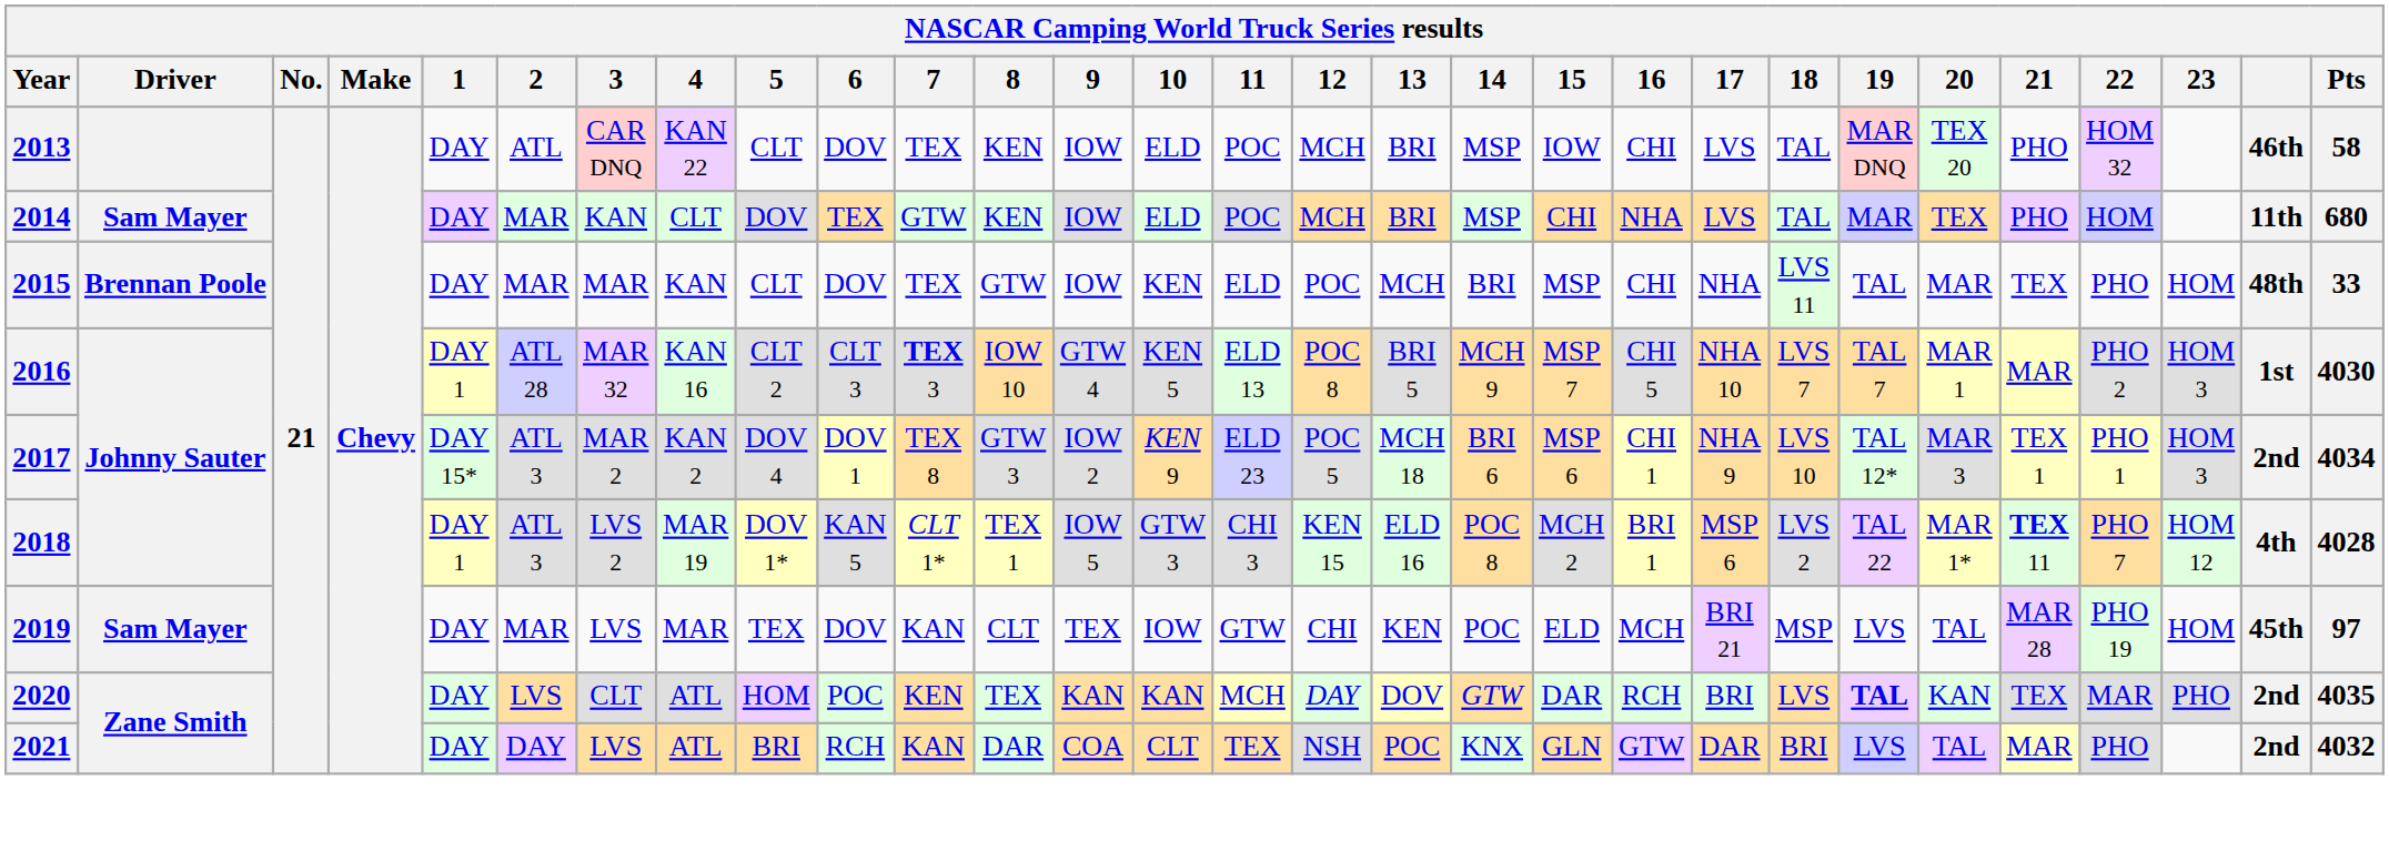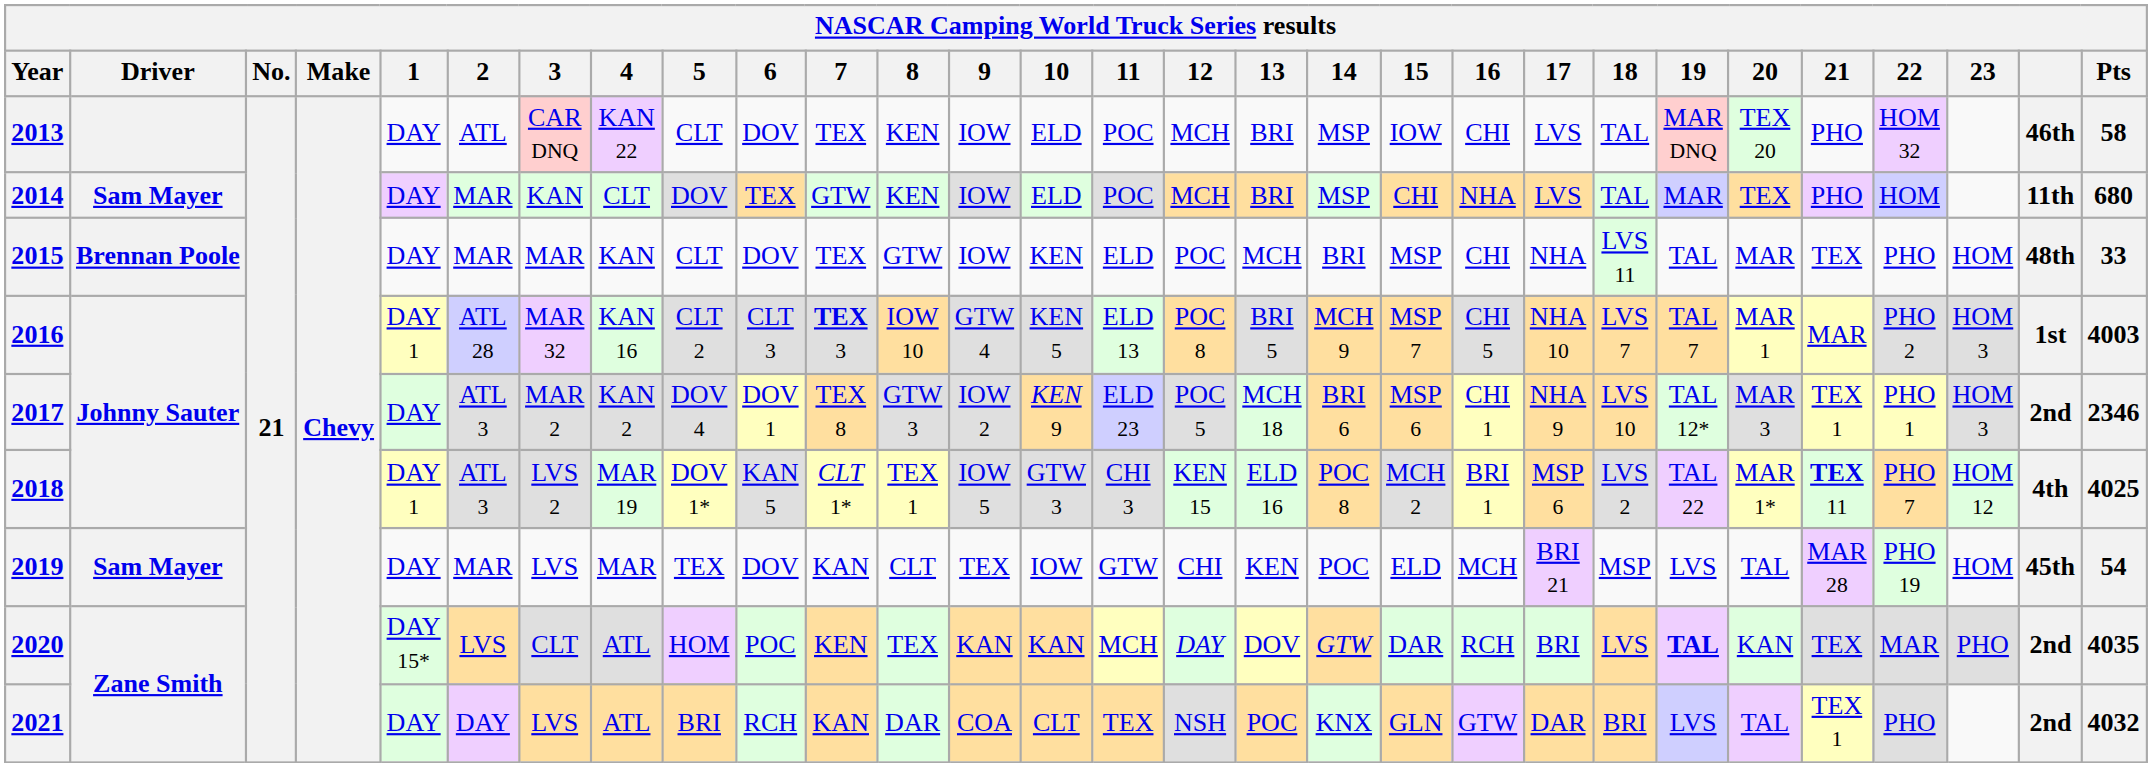 <table class="wikitable mw-collapsible mw-collapsed" style="text-align:center; font-size:75%">
 <tr>
 <th colspan="45"><a href='#'>NASCAR Camping World Truck Series</a> results</th>
 </tr>
 <tr>
 <th>Year</th>
 <th>Driver</th>
 <th>No.</th>
 <th>Make</th>
 <th>1</th>
 <th>2</th>
 <th>3</th>
 <th>4</th>
 <th>5</th>
 <th>6</th>
 <th>7</th>
 <th>8</th>
 <th>9</th>
 <th>10</th>
 <th>11</th>
 <th>12</th>
 <th>13</th>
 <th>14</th>
 <th>15</th>
 <th>16</th>
 <th>17</th>
 <th>18</th>
 <th>19</th>
 <th>20</th>
 <th>21</th>
 <th>22</th>
 <th>23</th>
 <th></th>
 <th>Pts</th>
 </tr>
 <tr>
 <th><a href='#'>2013</a></th>
 <th></th>
 <th rowspan=9>21</th>
 <th rowspan=9><a href='#'>Chevy</a></th>
 <td><a href='#'>DAY</a></td>
 <td><a href='#'>ATL</a></td>
 <td style="background:#FFCFCF;"><a href='#'>CAR</a><br><small>DNQ</small></td>
 <td style="background:#EFCFFF;"><a href='#'>KAN</a><br><small>22</small></td>
 <td><a href='#'>CLT</a></td>
 <td><a href='#'>DOV</a></td>
 <td><a href='#'>TEX</a></td>
 <td><a href='#'>KEN</a></td>
 <td><a href='#'>IOW</a></td>
 <td><a href='#'>ELD</a></td>
 <td><a href='#'>POC</a></td>
 <td><a href='#'>MCH</a></td>
 <td><a href='#'>BRI</a></td>
 <td><a href='#'>MSP</a></td>
 <td><a href='#'>IOW</a></td>
 <td><a href='#'>CHI</a></td>
 <td><a href='#'>LVS</a></td>
 <td><a href='#'>TAL</a></td>
 <td style="background:#FFCFCF;"><a href='#'>MAR</a><br><small>DNQ</small></td>
 <td style="background:#DFFFDF;"><a href='#'>TEX</a><br><small>20</small></td>
 <td><a href='#'>PHO</a></td>
 <td style="background:#EFCFFF;"><a href='#'>HOM</a><br><small>32</small></td>
 <td></td>
 <th>46th</th>
 <th>58</th>
 </tr>
 <tr>
 <th><a href='#'>2014</a></th>
 <th><a href='#'>Sam Mayer</a></th>
 <td style="background:#EFCFFF;"><a href='#'>DAY</a><br></td>
 <td style="background:#DFFFDF;"><a href='#'>MAR</a><br></td>
 <td style="background:#DFFFDF;"><a href='#'>KAN</a><br></td>
 <td style="background:#DFFFDF;"><a href='#'>CLT</a><br></td>
 <td style="background:#DFDFDF;"><a href='#'>DOV</a><br></td>
 <td style="background:#FFDF9F;"><a href='#'>TEX</a><br></td>
 <td style="background:#DFFFDF;"><a href='#'>GTW</a><br></td>
 <td style="background:#DFFFDF;"><a href='#'>KEN</a><br></td>
 <td style="background:#DFDFDF;"><a href='#'>IOW</a><br></td>
 <td style="background:#DFFFDF;"><a href='#'>ELD</a><br></td>
 <td style="background:#DFDFDF;"><a href='#'>POC</a><br></td>
 <td style="background:#FFDF9F;"><a href='#'>MCH</a><br></td>
 <td style="background:#FFDF9F;"><a href='#'>BRI</a><br></td>
 <td style="background:#DFFFDF;"><a href='#'>MSP</a><br></td>
 <td style="background:#FFDF9F;"><a href='#'>CHI</a><br></td>
 <td style="background:#FFDF9F;"><a href='#'>NHA</a><br></td>
 <td style="background:#FFDF9F;"><a href='#'>LVS</a><br></td>
 <td style="background:#DFFFDF;"><a href='#'>TAL</a><br></td>
 <td style="background:#CFCFFF;"><a href='#'>MAR</a><br></td>
 <td style="background:#FFDF9F;"><a href='#'>TEX</a><br></td>
 <td style="background:#EFCFFF;"><a href='#'>PHO</a><br></td>
 <td style="background:#CFCFFF;"><a href='#'>HOM</a><br></td>
 <td></td>
 <th>11th</th>
 <th>680</th>
 </tr>
 <tr>
 <th><a href='#'>2015</a></th>
 <th><a href='#'>Brennan Poole</a></th>
 <td><a href='#'>DAY</a></td>
 <td><a href='#'>MAR</a></td>
 <td><a href='#'>MAR</a></td>
 <td><a href='#'>KAN</a></td>
 <td><a href='#'>CLT</a></td>
 <td><a href='#'>DOV</a></td>
 <td><a href='#'>TEX</a></td>
 <td><a href='#'>GTW</a></td>
 <td><a href='#'>IOW</a></td>
 <td><a href='#'>KEN</a></td>
 <td><a href='#'>ELD</a></td>
 <td><a href='#'>POC</a></td>
 <td><a href='#'>MCH</a></td>
 <td><a href='#'>BRI</a></td>
 <td><a href='#'>MSP</a></td>
 <td><a href='#'>CHI</a></td>
 <td><a href='#'>NHA</a></td>
 <td style="background:#DFFFDF;"><a href='#'>LVS</a><br><small>11</small></td>
 <td><a href='#'>TAL</a></td>
 <td><a href='#'>MAR</a></td>
 <td><a href='#'>TEX</a></td>
 <td><a href='#'>PHO</a></td>
 <td><a href='#'>HOM</a></td>
 <th>48th</th>
 <th>33</th>
 </tr>
 <tr>
 <th><a href='#'>2016</a></th>
 <th rowspan=3><a href='#'>Johnny Sauter</a></th>
 <td style="background:#FFFFBF;"><a href='#'>DAY</a><br><small>1</small></td>
 <td style="background:#CFCFFF;"><a href='#'>ATL</a><br><small>28</small></td>
 <td style="background:#EFCFFF;"><a href='#'>MAR</a><br><small>32</small></td>
 <td style="background:#DFFFDF;"><a href='#'>KAN</a><br><small>16</small></td>
 <td style="background:#DFDFDF;"><a href='#'>CLT</a><br><small>2</small></td>
 <td style="background:#DFDFDF;"><a href='#'>CLT</a><br><small>3</small></td>
 <td style="background:#DFDFDF;"><strong><a href='#'>TEX</a></strong><br><small>3</small></td>
 <td style="background:#FFDF9F;"><a href='#'>IOW</a><br><small>10</small></td>
 <td style="background:#DFDFDF;"><a href='#'>GTW</a><br><small>4</small></td>
 <td style="background:#DFDFDF;"><a href='#'>KEN</a><br><small>5</small></td>
 <td style="background:#DFFFDF;"><a href='#'>ELD</a><br><small>13</small></td>
 <td style="background:#FFDF9F;"><a href='#'>POC</a><br><small>8</small></td>
 <td style="background:#DFDFDF;"><a href='#'>BRI</a><br><small>5</small></td>
 <td style="background:#FFDF9F;"><a href='#'>MCH</a><br><small>9</small></td>
 <td style="background:#FFDF9F;"><a href='#'>MSP</a><br><small>7</small></td>
 <td style="background:#DFDFDF;"><a href='#'>CHI</a><br><small>5</small></td>
 <td style="background:#FFDF9F;"><a href='#'>NHA</a><br><small>10</small></td>
 <td style="background:#FFDF9F;"><a href='#'>LVS</a><br><small>7</small></td>
 <td style="background:#FFDF9F;"><a href='#'>TAL</a><br><small>7</small></td>
 <td style="background:#FFFFBF;"><a href='#'>MAR</a><br><small>1</small></td>
 <td style="background:#FFFFBF;"><a href='#'>MAR</a><br></td>
 <td style="background:#DFDFDF;"><a href='#'>PHO</a><br><small>2</small></td>
 <td style="background:#DFDFDF;"><a href='#'>HOM</a><br><small>3</small></td>
 <th>1st</th>
-<th>4030</th>
+<th>4003</th>
 </tr>
 <tr>
 <th><a href='#'>2017</a></th>
-<td style="background:#DFFFDF;"><a href='#'>DAY</a><br><small>15*</small></td>
+<td style="background:#DFFFDF;"><a href='#'>DAY</a><br></td>
 <td style="background:#DFDFDF;"><a href='#'>ATL</a><br><small>3</small></td>
 <td style="background:#DFDFDF;"><a href='#'>MAR</a><br><small>2</small></td>
 <td style="background:#DFDFDF;"><a href='#'>KAN</a><br><small>2</small></td>
 <td style="background:#DFDFDF;"><a href='#'>DOV</a><br><small>4</small></td>
 <td style="background:#FFFFBF;"><a href='#'>DOV</a><br><small>1</small></td>
 <td style="background:#FFDF9F;"><a href='#'>TEX</a><br><small>8</small></td>
 <td style="background:#DFDFDF;"><a href='#'>GTW</a><br><small>3</small></td>
 <td style="background:#DFDFDF;"><a href='#'>IOW</a><br><small>2</small></td>
 <td style="background:#FFDF9F;"><em><a href='#'>KEN</a></em><br><small>9</small></td>
 <td style="background:#CFCFFF;"><a href='#'>ELD</a><br><small>23</small></td>
 <td style="background:#DFDFDF;"><a href='#'>POC</a><br><small>5</small></td>
 <td style="background:#DFFFDF;"><a href='#'>MCH</a><br><small>18</small></td>
 <td style="background:#FFDF9F;"><a href='#'>BRI</a><br><small>6</small></td>
 <td style="background:#FFDF9F;"><a href='#'>MSP</a><br><small>6</small></td>
 <td style="background:#FFFFBF;"><a href='#'>CHI</a><br><small>1</small></td>
 <td style="background:#FFDF9F;"><a href='#'>NHA</a><br><small>9</small></td>
 <td style="background:#FFDF9F;"><a href='#'>LVS</a><br><small>10</small></td>
 <td style="background:#DFFFDF;"><a href='#'>TAL</a><br><small>12*</small></td>
 <td style="background:#DFDFDF;"><a href='#'>MAR</a><br><small>3</small></td>
 <td style="background:#FFFFBF;"><a href='#'>TEX</a><br><small>1</small></td>
 <td style="background:#FFFFBF;"><a href='#'>PHO</a><br><small>1</small></td>
 <td style="background:#DFDFDF;"><a href='#'>HOM</a><br><small>3</small></td>
 <th>2nd</th>
-<th>4034</th>
+<th>2346</th>
 </tr>
 <tr>
 <th><a href='#'>2018</a></th>
 <td style="background:#FFFFBF;"><a href='#'>DAY</a><br><small>1</small></td>
 <td style="background:#DFDFDF;"><a href='#'>ATL</a><br><small>3</small></td>
 <td style="background:#DFDFDF;"><a href='#'>LVS</a><br><small>2</small></td>
 <td style="background:#DFFFDF;"><a href='#'>MAR</a><br><small>19</small></td>
 <td style="background:#FFFFBF;"><a href='#'>DOV</a><br><small>1*</small></td>
 <td style="background:#DFDFDF;"><a href='#'>KAN</a><br><small>5</small></td>
 <td style="background:#FFFFBF;"><em><a href='#'>CLT</a></em><br><small>1*</small></td>
 <td style="background:#FFFFBF;"><a href='#'>TEX</a><br><small>1</small></td>
 <td style="background:#DFDFDF;"><a href='#'>IOW</a><br><small>5</small></td>
 <td style="background:#DFDFDF;"><a href='#'>GTW</a><br><small>3</small></td>
 <td style="background:#DFDFDF;"><a href='#'>CHI</a><br><small>3</small></td>
 <td style="background:#DFFFDF;"><a href='#'>KEN</a><br><small>15</small></td>
 <td style="background:#DFFFDF;"><a href='#'>ELD</a><br><small>16</small></td>
 <td style="background:#FFDF9F;"><a href='#'>POC</a><br><small>8</small></td>
 <td style="background:#DFDFDF;"><a href='#'>MCH</a><br><small>2</small></td>
 <td style="background:#FFFFBF;"><a href='#'>BRI</a><br><small>1</small></td>
 <td style="background:#FFDF9F;"><a href='#'>MSP</a><br><small>6</small></td>
 <td style="background:#DFDFDF;"><a href='#'>LVS</a><br><small>2</small></td>
 <td style="background:#EFCFFF;"><a href='#'>TAL</a><br><small>22</small></td>
 <td style="background:#FFFFBF;"><a href='#'>MAR</a><br><small>1*</small></td>
 <td style="background:#DFFFDF;"><strong><a href='#'>TEX</a></strong><br><small>11</small></td>
 <td style="background:#FFDF9F;"><a href='#'>PHO</a><br><small>7</small></td>
 <td style="background:#DFFFDF;"><a href='#'>HOM</a><br><small>12</small></td>
 <th>4th</th>
-<th>4028</th>
+<th>4025</th>
 </tr>
 <tr>
 <th><a href='#'>2019</a></th>
 <th><a href='#'>Sam Mayer</a></th>
 <td><a href='#'>DAY</a></td>
 <td><a href='#'>MAR</a></td>
 <td><a href='#'>LVS</a></td>
 <td><a href='#'>MAR</a></td>
 <td><a href='#'>TEX</a></td>
 <td><a href='#'>DOV</a></td>
 <td><a href='#'>KAN</a></td>
 <td><a href='#'>CLT</a></td>
 <td><a href='#'>TEX</a></td>
 <td><a href='#'>IOW</a></td>
 <td><a href='#'>GTW</a></td>
 <td><a href='#'>CHI</a></td>
 <td><a href='#'>KEN</a></td>
 <td><a href='#'>POC</a></td>
 <td><a href='#'>ELD</a></td>
 <td><a href='#'>MCH</a></td>
 <td style="background:#EFCFFF;"><a href='#'>BRI</a><br><small>21</small></td>
 <td><a href='#'>MSP</a></td>
 <td><a href='#'>LVS</a></td>
 <td><a href='#'>TAL</a></td>
 <td style="background:#EFCFFF;"><a href='#'>MAR</a><br><small>28</small></td>
 <td style="background:#DFFFDF;"><a href='#'>PHO</a><br><small>19</small></td>
 <td><a href='#'>HOM</a></td>
 <th>45th</th>
-<th>97</th>
+<th>54</th>
 </tr>
 <tr>
 <th><a href='#'>2020</a></th>
 <th rowspan=2><a href='#'>Zane Smith</a></th>
-<td style="background:#DFFFDF;"><a href='#'>DAY</a><br></td>
+<td style="background:#DFFFDF;"><a href='#'>DAY</a><br><small>15*</small></td>
 <td style="background:#FFDF9F;"><a href='#'>LVS</a><br></td>
 <td style="background:#DFDFDF;"><a href='#'>CLT</a><br></td>
 <td style="background:#DFDFDF;"><a href='#'>ATL</a><br></td>
 <td style="background:#EFCFFF;"><a href='#'>HOM</a><br></td>
 <td style="background:#DFFFDF;"><a href='#'>POC</a><br></td>
 <td style="background:#FFDF9F;"><a href='#'>KEN</a><br></td>
 <td style="background:#DFFFDF;"><a href='#'>TEX</a><br></td>
 <td style="background:#FFDF9F;"><a href='#'>KAN</a><br></td>
 <td style="background:#FFDF9F;"><a href='#'>KAN</a><br></td>
 <td style="background:#FFFFBF;"><a href='#'>MCH</a><br></td>
 <td style="background:#DFFFDF;"><em><a href='#'>DAY</a></em><br></td>
 <td style="background:#FFFFBF;"><a href='#'>DOV</a><br></td>
 <td style="background:#FFDF9F;"><em><a href='#'>GTW</a></em><br></td>
 <td style="background:#DFFFDF;"><a href='#'>DAR</a><br></td>
 <td style="background:#DFFFDF;"><a href='#'>RCH</a><br></td>
 <td style="background:#DFFFDF;"><a href='#'>BRI</a><br></td>
 <td style="background:#FFDF9F;"><a href='#'>LVS</a><br></td>
 <td style="background:#EFCFFF;"><strong><a href='#'>TAL</a><br></strong></td>
 <td style="background:#DFFFDF;"><a href='#'>KAN</a><br></td>
 <td style="background:#DFDFDF;"><a href='#'>TEX</a><br></td>
 <td style="background:#DFDFDF;"><a href='#'>MAR</a><br></td>
 <td style="background:#DFDFDF;"><a href='#'>PHO</a><br></td>
 <th>2nd</th>
 <th>4035</th>
 </tr>
 <tr>
 <th><a href='#'>2021</a></th>
 <td style="background:#DFFFDF;"><a href='#'>DAY</a><br></td>
 <td style="background:#EFCFFF;"><a href='#'>DAY</a><br></td>
 <td style="background:#FFDF9F;"><a href='#'>LVS</a><br></td>
 <td style="background:#FFDF9F;"><a href='#'>ATL</a><br></td>
 <td style="background:#FFDF9F;"><a href='#'>BRI</a><br></td>
 <td style="background:#DFFFDF;"><a href='#'>RCH</a><br></td>
 <td style="background:#FFDF9F;"><a href='#'>KAN</a><br></td>
 <td style="background:#DFFFDF;"><a href='#'>DAR</a><br></td>
 <td style="background:#FFDF9F;"><a href='#'>COA</a><br></td>
 <td style="background:#FFDF9F;"><a href='#'>CLT</a><br></td>
 <td style="background:#FFDF9F;"><a href='#'>TEX</a><br></td>
 <td style="background:#DFDFDF;"><a href='#'>NSH</a><br></td>
 <td style="background:#FFDF9F;"><a href='#'>POC</a><br></td>
 <td style="background:#DFFFDF;"><a href='#'>KNX</a><br></td>
 <td style="background:#FFDF9F;"><a href='#'>GLN</a><br></td>
 <td style="background:#EFCFFF;"><a href='#'>GTW</a><br></td>
 <td style="background:#FFDF9F;"><a href='#'>DAR</a><br></td>
 <td style="background:#FFDF9F;"><a href='#'>BRI</a><br></td>
 <td style="background:#CFCFFF;"><a href='#'>LVS</a><br></td>
 <td style="background:#EFCFFF;"><a href='#'>TAL</a><br></td>
-<td style="background:#FFFFBF;"><a href='#'>MAR</a><br></td>
+<td style="background:#FFFFBF;"><a href='#'>TEX</a><br><small>1</small></td>
 <td style="background:#DFDFDF"><a href='#'>PHO</a><br></td>
 <td></td>
 <th>2nd</th>
 <th>4032</th>
 </tr>
 </table>
